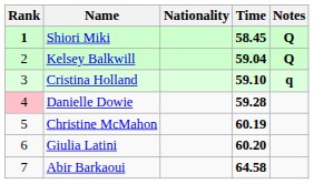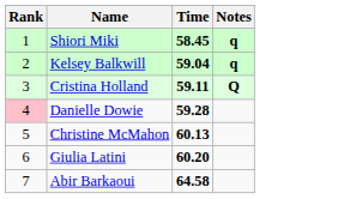 <table class="wikitable sortable" style="text-align:center">
 <tr>
 <th>Rank</th>
 <th>Name</th>
-<th>Nationality</th>
 <th>Time</th>
 <th>Notes</th>
 </tr>
 <tr bgcolor=ccffcc>
-<td><strong>1</strong></td>
+<td>1</td>
 <td align=left><a href='#'>Shiori Miki</a></td>
-<td align=left></td>
 <td><strong>58.45</strong></td>
-<td><strong>Q</strong></td>
+<td><strong>q</strong></td>
 </tr>
 <tr bgcolor=ccffcc>
 <td>2</td>
 <td align=left><a href='#'>Kelsey Balkwill</a></td>
-<td align=left></td>
 <td><strong>59.04</strong></td>
-<td><strong>Q</strong></td>
+<td><strong>q</strong></td>
 </tr>
 <tr bgcolor=ddffdd>
 <td>3</td>
 <td align=left><a href='#'>Cristina Holland</a></td>
-<td align=left></td>
-<td><strong>59.10</strong></td>
-<td><strong>q</strong></td>
+<td><strong>59.11</strong></td>
+<td><strong>Q</strong></td>
 </tr>
 <tr>
 <td style="background: pink;">4</td>
 <td align=left><a href='#'>Danielle Dowie</a></td>
-<td align=left></td>
 <td><strong>59.28</strong></td>
 <td></td>
 </tr>
 <tr>
 <td>5</td>
 <td align=left><a href='#'>Christine McMahon</a></td>
-<td align=left></td>
-<td><strong>60.19</strong></td>
+<td><strong>60.13</strong></td>
 <td></td>
 </tr>
 <tr>
 <td>6</td>
 <td align=left><a href='#'>Giulia Latini</a></td>
-<td align=left></td>
 <td><strong>60.20</strong></td>
 <td></td>
 </tr>
 <tr>
 <td>7</td>
 <td align=left><a href='#'>Abir Barkaoui</a></td>
-<td align=left></td>
 <td><strong>64.58</strong></td>
 <td></td>
 </tr>
 </table>
